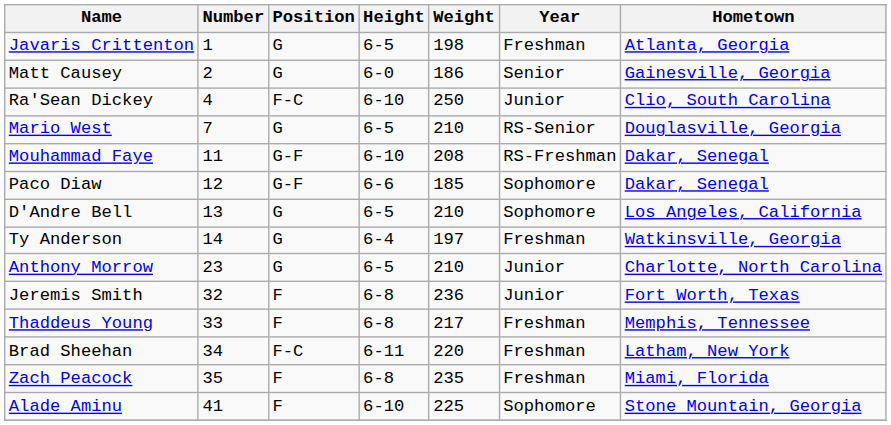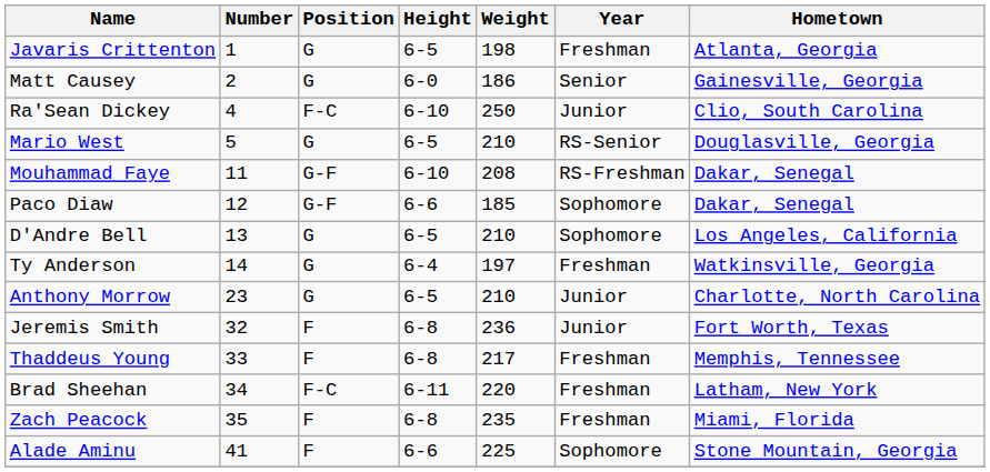 <table class="wikitable" style="font-size: 95%;">
 <tr>
 <th>Name</th>
 <th>Number</th>
 <th>Position</th>
 <th>Height</th>
 <th>Weight</th>
 <th>Year</th>
 <th>Hometown</th>
 </tr>
 <tr>
 <td><a href='#'>Javaris Crittenton</a></td>
 <td>1</td>
 <td>G</td>
 <td>6-5</td>
 <td>198</td>
 <td>Freshman</td>
 <td><a href='#'>Atlanta, Georgia</a></td>
 </tr>
 <tr>
 <td>Matt Causey</td>
 <td>2</td>
 <td>G</td>
 <td>6-0</td>
 <td>186</td>
 <td>Senior</td>
 <td><a href='#'>Gainesville, Georgia</a></td>
 </tr>
 <tr>
 <td>Ra'Sean Dickey</td>
 <td>4</td>
 <td>F-C</td>
 <td>6-10</td>
 <td>250</td>
 <td>Junior</td>
 <td><a href='#'>Clio, South Carolina</a></td>
 </tr>
 <tr>
 <td><a href='#'>Mario West</a></td>
-<td>7</td>
+<td>5</td>
 <td>G</td>
 <td>6-5</td>
 <td>210</td>
 <td>RS-Senior</td>
 <td><a href='#'>Douglasville, Georgia</a></td>
 </tr>
 <tr>
 <td><a href='#'>Mouhammad Faye</a></td>
 <td>11</td>
 <td>G-F</td>
 <td>6-10</td>
 <td>208</td>
 <td>RS-Freshman</td>
 <td><a href='#'>Dakar, Senegal</a></td>
 </tr>
 <tr>
 <td>Paco Diaw</td>
 <td>12</td>
 <td>G-F</td>
 <td>6-6</td>
 <td>185</td>
 <td>Sophomore</td>
 <td><a href='#'>Dakar, Senegal</a></td>
 </tr>
 <tr>
 <td>D'Andre Bell</td>
 <td>13</td>
 <td>G</td>
 <td>6-5</td>
 <td>210</td>
 <td>Sophomore</td>
 <td><a href='#'>Los Angeles, California</a></td>
 </tr>
 <tr>
 <td>Ty Anderson</td>
 <td>14</td>
 <td>G</td>
 <td>6-4</td>
 <td>197</td>
 <td>Freshman</td>
 <td><a href='#'>Watkinsville, Georgia</a></td>
 </tr>
 <tr>
 <td><a href='#'>Anthony Morrow</a></td>
 <td>23</td>
 <td>G</td>
 <td>6-5</td>
 <td>210</td>
 <td>Junior</td>
 <td><a href='#'>Charlotte, North Carolina</a></td>
 </tr>
 <tr>
 <td>Jeremis Smith</td>
 <td>32</td>
 <td>F</td>
 <td>6-8</td>
 <td>236</td>
 <td>Junior</td>
 <td><a href='#'>Fort Worth, Texas</a></td>
 </tr>
 <tr>
 <td><a href='#'>Thaddeus Young</a></td>
 <td>33</td>
 <td>F</td>
 <td>6-8</td>
 <td>217</td>
 <td>Freshman</td>
 <td><a href='#'>Memphis, Tennessee</a></td>
 </tr>
 <tr>
 <td>Brad Sheehan</td>
 <td>34</td>
 <td>F-C</td>
 <td>6-11</td>
 <td>220</td>
 <td>Freshman</td>
 <td><a href='#'>Latham, New York</a></td>
 </tr>
 <tr>
 <td><a href='#'>Zach Peacock</a></td>
 <td>35</td>
 <td>F</td>
 <td>6-8</td>
 <td>235</td>
 <td>Freshman</td>
 <td><a href='#'>Miami, Florida</a></td>
 </tr>
 <tr>
 <td><a href='#'>Alade Aminu</a></td>
 <td>41</td>
 <td>F</td>
-<td>6-10</td>
+<td>6-6</td>
 <td>225</td>
 <td>Sophomore</td>
 <td><a href='#'>Stone Mountain, Georgia</a></td>
 </tr>
 <tr>
 </tr>
 </table>
